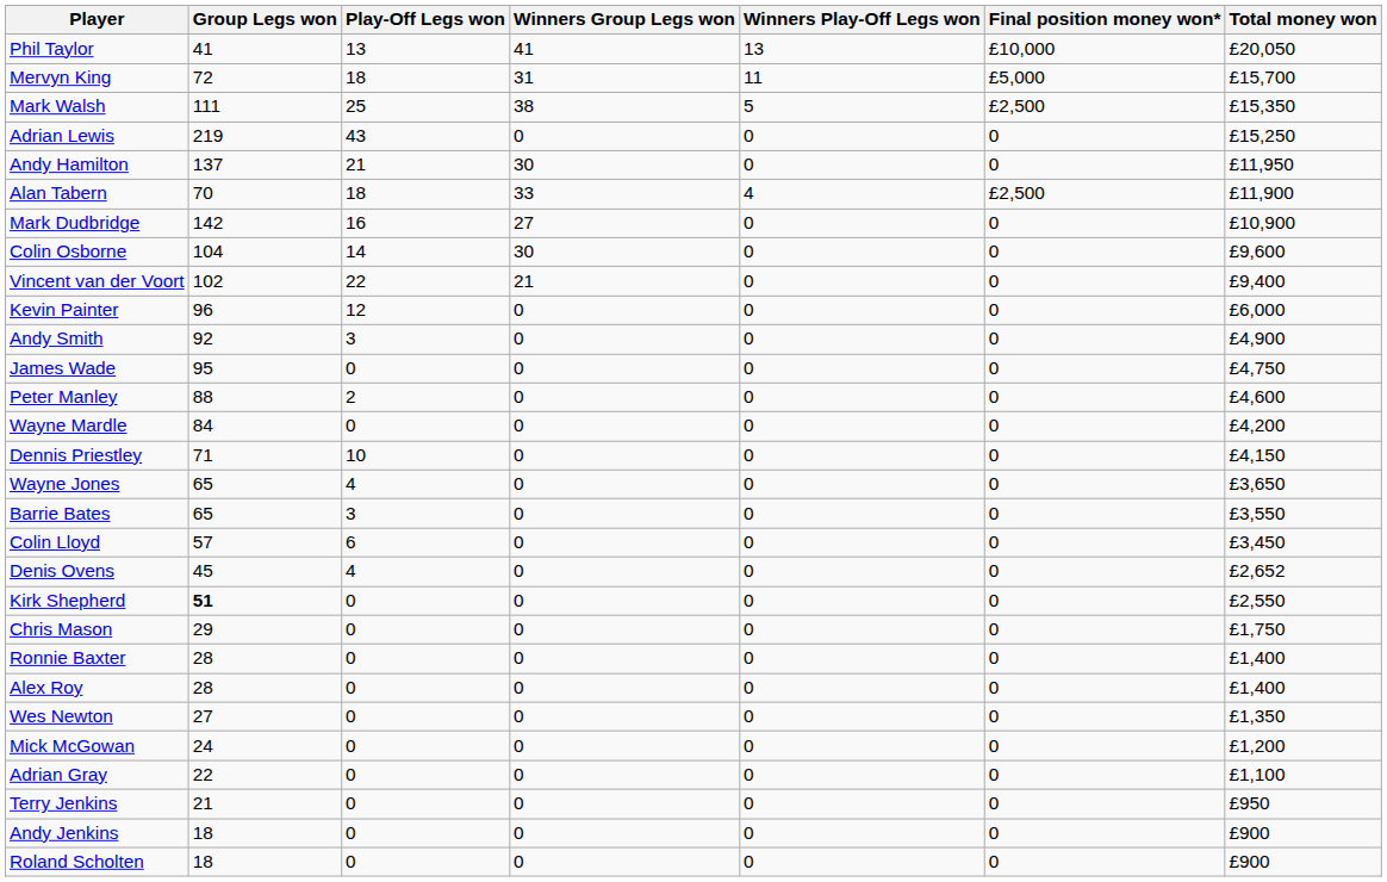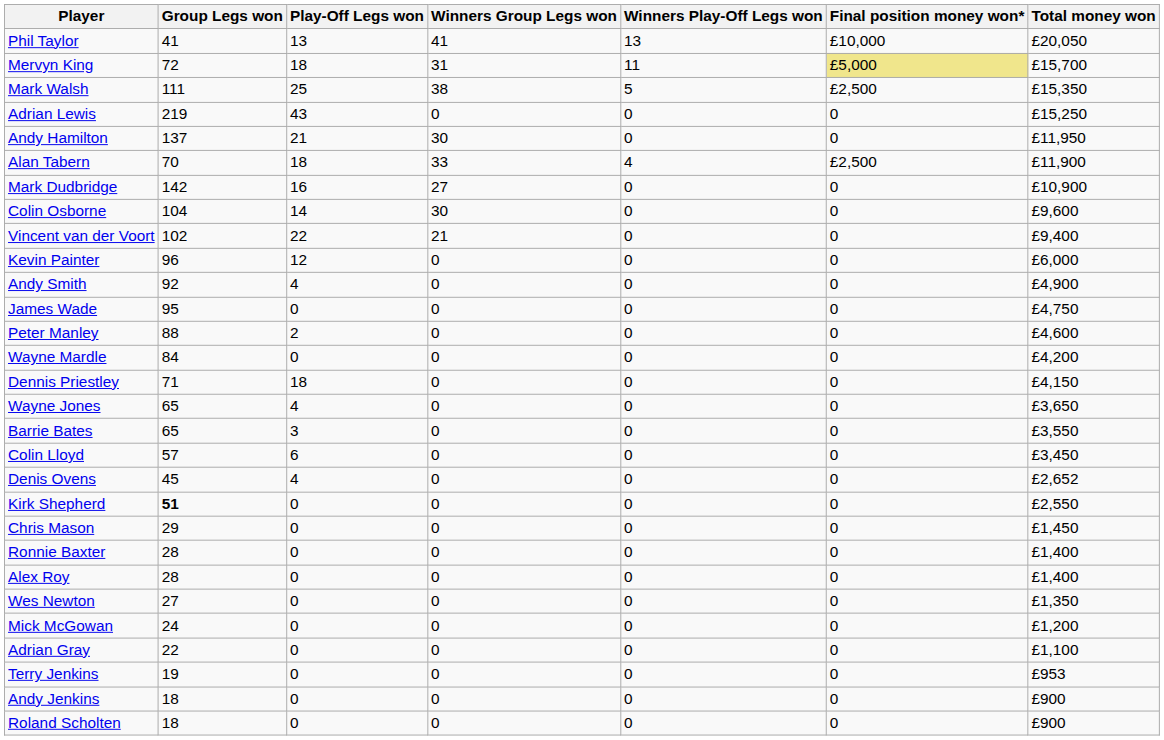 <table class="wikitable sortable">
 <tr>
 <th>Player</th>
 <th>Group Legs won</th>
 <th>Play-Off Legs won</th>
 <th>Winners Group Legs won</th>
 <th>Winners Play-Off Legs won</th>
 <th>Final position money won*</th>
 <th>Total money won</th>
 </tr>
 <tr>
 <td> <a href='#'>Phil Taylor</a></td>
 <td>41</td>
 <td>13</td>
 <td>41</td>
 <td>13</td>
 <td>£10,000</td>
 <td>£20,050</td>
 </tr>
 <tr>
 <td> <a href='#'>Mervyn King</a></td>
 <td>72</td>
 <td>18</td>
 <td>31</td>
 <td>11</td>
-<td>£5,000</td>
+<td style="background: khaki;">£5,000</td>
 <td>£15,700</td>
 </tr>
 <tr>
 <td> <a href='#'>Mark Walsh</a></td>
 <td>111</td>
 <td>25</td>
 <td>38</td>
 <td>5</td>
 <td>£2,500</td>
 <td>£15,350</td>
 </tr>
 <tr>
 <td> <a href='#'>Adrian Lewis</a></td>
 <td>219</td>
 <td>43</td>
 <td>0</td>
 <td>0</td>
 <td>0</td>
 <td>£15,250</td>
 </tr>
 <tr>
 <td> <a href='#'>Andy Hamilton</a></td>
 <td>137</td>
 <td>21</td>
 <td>30</td>
 <td>0</td>
 <td>0</td>
 <td>£11,950</td>
 </tr>
 <tr>
 <td> <a href='#'>Alan Tabern</a></td>
 <td>70</td>
 <td>18</td>
 <td>33</td>
 <td>4</td>
 <td>£2,500</td>
 <td>£11,900</td>
 </tr>
 <tr>
 <td> <a href='#'>Mark Dudbridge</a></td>
 <td>142</td>
 <td>16</td>
 <td>27</td>
 <td>0</td>
 <td>0</td>
 <td>£10,900</td>
 </tr>
 <tr>
 <td> <a href='#'>Colin Osborne</a></td>
 <td>104</td>
 <td>14</td>
 <td>30</td>
 <td>0</td>
 <td>0</td>
 <td>£9,600</td>
 </tr>
 <tr>
 <td> <a href='#'>Vincent van der Voort</a></td>
 <td>102</td>
 <td>22</td>
 <td>21</td>
 <td>0</td>
 <td>0</td>
 <td>£9,400</td>
 </tr>
 <tr>
 <td> <a href='#'>Kevin Painter</a></td>
 <td>96</td>
 <td>12</td>
 <td>0</td>
 <td>0</td>
 <td>0</td>
 <td>£6,000</td>
 </tr>
 <tr>
 <td> <a href='#'>Andy Smith</a></td>
 <td>92</td>
-<td>3</td>
+<td>4</td>
 <td>0</td>
 <td>0</td>
 <td>0</td>
 <td>£4,900</td>
 </tr>
 <tr>
 <td> <a href='#'>James Wade</a></td>
 <td>95</td>
 <td>0</td>
 <td>0</td>
 <td>0</td>
 <td>0</td>
 <td>£4,750</td>
 </tr>
 <tr>
 <td> <a href='#'>Peter Manley</a></td>
 <td>88</td>
 <td>2</td>
 <td>0</td>
 <td>0</td>
 <td>0</td>
 <td>£4,600</td>
 </tr>
 <tr>
 <td> <a href='#'>Wayne Mardle</a></td>
 <td>84</td>
 <td>0</td>
 <td>0</td>
 <td>0</td>
 <td>0</td>
 <td>£4,200</td>
 </tr>
 <tr>
 <td> <a href='#'>Dennis Priestley</a></td>
 <td>71</td>
-<td>10</td>
+<td>18</td>
 <td>0</td>
 <td>0</td>
 <td>0</td>
 <td>£4,150</td>
 </tr>
 <tr>
 <td> <a href='#'>Wayne Jones</a></td>
 <td>65</td>
 <td>4</td>
 <td>0</td>
 <td>0</td>
 <td>0</td>
 <td>£3,650</td>
 </tr>
 <tr>
 <td> <a href='#'>Barrie Bates</a></td>
 <td>65</td>
 <td>3</td>
 <td>0</td>
 <td>0</td>
 <td>0</td>
 <td>£3,550</td>
 </tr>
 <tr>
 <td> <a href='#'>Colin Lloyd</a></td>
 <td>57</td>
 <td>6</td>
 <td>0</td>
 <td>0</td>
 <td>0</td>
 <td>£3,450</td>
 </tr>
 <tr>
 <td> <a href='#'>Denis Ovens</a></td>
 <td>45</td>
 <td>4</td>
 <td>0</td>
 <td>0</td>
 <td>0</td>
 <td>£2,652</td>
 </tr>
 <tr>
 <td> <a href='#'>Kirk Shepherd</a></td>
 <td><strong>51</strong></td>
 <td>0</td>
 <td>0</td>
 <td>0</td>
 <td>0</td>
 <td>£2,550</td>
 </tr>
 <tr>
 <td> <a href='#'>Chris Mason</a></td>
 <td>29</td>
 <td>0</td>
 <td>0</td>
 <td>0</td>
 <td>0</td>
-<td>£1,750</td>
+<td>£1,450</td>
 </tr>
 <tr>
 <td> <a href='#'>Ronnie Baxter</a></td>
 <td>28</td>
 <td>0</td>
 <td>0</td>
 <td>0</td>
 <td>0</td>
 <td>£1,400</td>
 </tr>
 <tr>
 <td> <a href='#'>Alex Roy</a></td>
 <td>28</td>
 <td>0</td>
 <td>0</td>
 <td>0</td>
 <td>0</td>
 <td>£1,400</td>
 </tr>
 <tr>
 <td> <a href='#'>Wes Newton</a></td>
 <td>27</td>
 <td>0</td>
 <td>0</td>
 <td>0</td>
 <td>0</td>
 <td>£1,350</td>
 </tr>
 <tr>
 <td> <a href='#'>Mick McGowan</a></td>
 <td>24</td>
 <td>0</td>
 <td>0</td>
 <td>0</td>
 <td>0</td>
 <td>£1,200</td>
 </tr>
 <tr>
 <td> <a href='#'>Adrian Gray</a></td>
 <td>22</td>
 <td>0</td>
 <td>0</td>
 <td>0</td>
 <td>0</td>
 <td>£1,100</td>
 </tr>
 <tr>
 <td> <a href='#'>Terry Jenkins</a></td>
-<td>21</td>
+<td>19</td>
 <td>0</td>
 <td>0</td>
 <td>0</td>
 <td>0</td>
-<td>£950</td>
+<td>£953</td>
 </tr>
 <tr>
 <td> <a href='#'>Andy Jenkins</a></td>
 <td>18</td>
 <td>0</td>
 <td>0</td>
 <td>0</td>
 <td>0</td>
 <td>£900</td>
 </tr>
 <tr>
 <td> <a href='#'>Roland Scholten</a></td>
 <td>18</td>
 <td>0</td>
 <td>0</td>
 <td>0</td>
 <td>0</td>
 <td>£900</td>
 </tr>
 </table>
